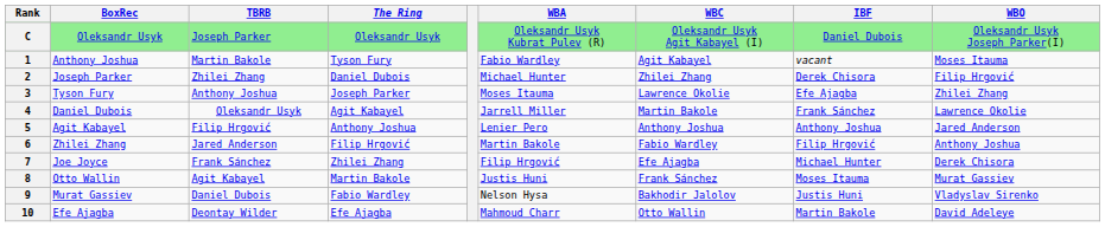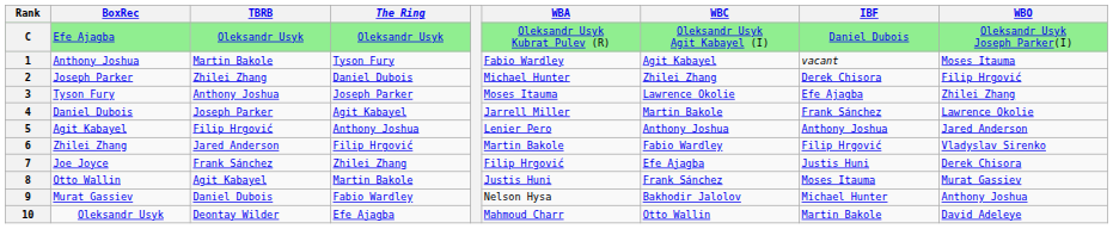 <table class="wikitable" style="text-align:left; font-size:90%; width:100%;">
 <tr>
 <th>Rank</th>
 <th><a href='#'>BoxRec</a></th>
 <th><a href='#'>TBRB</a></th>
 <th><em><a href='#'>The Ring</a></em></th>
 <th rowspan="12" style="width:1%;"></th>
 <th><a href='#'>WBA</a></th>
 <th><a href='#'>WBC</a></th>
 <th><a href='#'>IBF</a></th>
 <th><a href='#'>WBO</a></th>
 </tr>
 <tr style="background:lightgreen;">
 <th scope="row">C</th>
+<td><a href='#'>Efe Ajagba</a></td>
 <td style="text-align:center;"><a href='#'>Oleksandr Usyk</a></td>
-<td><a href='#'>Joseph Parker</a></td>
 <td style="text-align:center;"><a href='#'>Oleksandr Usyk</a></td>
 <td style="text-align:center;"><a href='#'>Oleksandr Usyk</a> <br> <a href='#'>Kubrat Pulev</a> (R)</td>
 <td style="text-align:center;"><a href='#'>Oleksandr Usyk</a> <br> <a href='#'>Agit Kabayel</a> (I)</td>
 <td style="text-align:center;"><a href='#'>Daniel Dubois</a></td>
 <td style="text-align:center;"><a href='#'>Oleksandr Usyk</a> <br> <a href='#'>Joseph Parker</a>(I)</td>
 </tr>
 <tr>
 <th scope="row">1</th>
 <td><a href='#'>Anthony Joshua</a></td>
 <td><a href='#'>Martin Bakole</a></td>
 <td><a href='#'>Tyson Fury</a></td>
 <td><a href='#'>Fabio Wardley</a></td>
 <td><a href='#'>Agit Kabayel</a></td>
 <td><em>vacant</em></td>
 <td><a href='#'>Moses Itauma</a></td>
 </tr>
 <tr>
 <th scope="row">2</th>
 <td><a href='#'>Joseph Parker</a></td>
 <td><a href='#'>Zhilei Zhang</a></td>
 <td><a href='#'>Daniel Dubois</a></td>
 <td><a href='#'>Michael Hunter</a></td>
 <td><a href='#'>Zhilei Zhang</a></td>
 <td><a href='#'>Derek Chisora</a></td>
 <td><a href='#'>Filip Hrgović</a></td>
 </tr>
 <tr>
 <th scope="row">3</th>
 <td><a href='#'>Tyson Fury</a></td>
 <td><a href='#'>Anthony Joshua</a></td>
 <td><a href='#'>Joseph Parker</a></td>
 <td><a href='#'>Moses Itauma</a></td>
 <td><a href='#'>Lawrence Okolie</a></td>
 <td><a href='#'>Efe Ajagba</a></td>
 <td><a href='#'>Zhilei Zhang</a></td>
 </tr>
 <tr>
 <th scope="row">4</th>
 <td><a href='#'>Daniel Dubois</a></td>
-<td style="text-align:center;"><a href='#'>Oleksandr Usyk</a></td>
+<td><a href='#'>Joseph Parker</a></td>
 <td><a href='#'>Agit Kabayel</a></td>
 <td><a href='#'>Jarrell Miller</a></td>
 <td><a href='#'>Martin Bakole</a></td>
 <td><a href='#'>Frank Sánchez</a></td>
 <td><a href='#'>Lawrence Okolie</a></td>
 </tr>
 <tr>
 <th scope="row">5</th>
 <td><a href='#'>Agit Kabayel</a></td>
 <td><a href='#'>Filip Hrgović</a></td>
 <td><a href='#'>Anthony Joshua</a></td>
 <td><a href='#'>Lenier Pero</a></td>
 <td><a href='#'>Anthony Joshua</a></td>
 <td><a href='#'>Anthony Joshua</a></td>
 <td><a href='#'>Jared Anderson</a></td>
 </tr>
 <tr>
 <th scope="row">6</th>
 <td><a href='#'>Zhilei Zhang</a></td>
 <td><a href='#'>Jared Anderson</a></td>
 <td><a href='#'>Filip Hrgović</a></td>
 <td><a href='#'>Martin Bakole</a></td>
 <td><a href='#'>Fabio Wardley</a></td>
 <td><a href='#'>Filip Hrgović</a></td>
-<td><a href='#'>Anthony Joshua</a></td>
+<td><a href='#'>Vladyslav Sirenko</a></td>
 </tr>
 <tr>
 <th scope="row">7</th>
 <td><a href='#'>Joe Joyce</a></td>
 <td><a href='#'>Frank Sánchez</a></td>
 <td><a href='#'>Zhilei Zhang</a></td>
 <td><a href='#'>Filip Hrgović</a></td>
 <td><a href='#'>Efe Ajagba</a></td>
-<td><a href='#'>Michael Hunter</a></td>
+<td><a href='#'>Justis Huni</a></td>
 <td><a href='#'>Derek Chisora</a></td>
 </tr>
 <tr>
 <th scope="row">8</th>
 <td><a href='#'>Otto Wallin</a></td>
 <td><a href='#'>Agit Kabayel</a></td>
 <td><a href='#'>Martin Bakole</a></td>
 <td><a href='#'>Justis Huni</a></td>
 <td><a href='#'>Frank Sánchez</a></td>
 <td><a href='#'>Moses Itauma</a></td>
 <td><a href='#'>Murat Gassiev</a></td>
 </tr>
 <tr>
 <th scope="row">9</th>
 <td><a href='#'>Murat Gassiev</a></td>
 <td><a href='#'>Daniel Dubois</a></td>
 <td><a href='#'>Fabio Wardley</a></td>
 <td>Nelson Hysa</td>
 <td><a href='#'>Bakhodir Jalolov</a></td>
-<td><a href='#'>Justis Huni</a></td>
-<td><a href='#'>Vladyslav Sirenko</a></td>
+<td><a href='#'>Michael Hunter</a></td>
+<td><a href='#'>Anthony Joshua</a></td>
 </tr>
 <tr>
 <th scope="row">10</th>
-<td><a href='#'>Efe Ajagba</a></td>
+<td style="text-align:center;"><a href='#'>Oleksandr Usyk</a></td>
 <td><a href='#'>Deontay Wilder</a></td>
 <td><a href='#'>Efe Ajagba</a></td>
 <td><a href='#'>Mahmoud Charr</a></td>
 <td><a href='#'>Otto Wallin</a></td>
 <td><a href='#'>Martin Bakole</a></td>
 <td><a href='#'>David Adeleye</a></td>
 </tr>
 </table>
